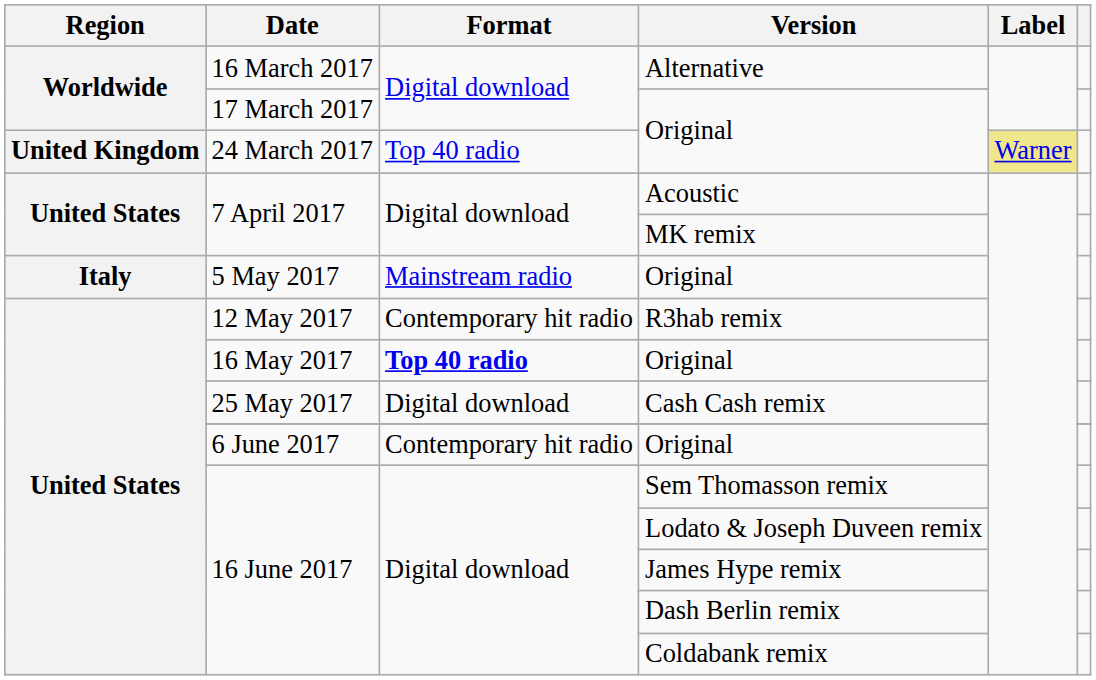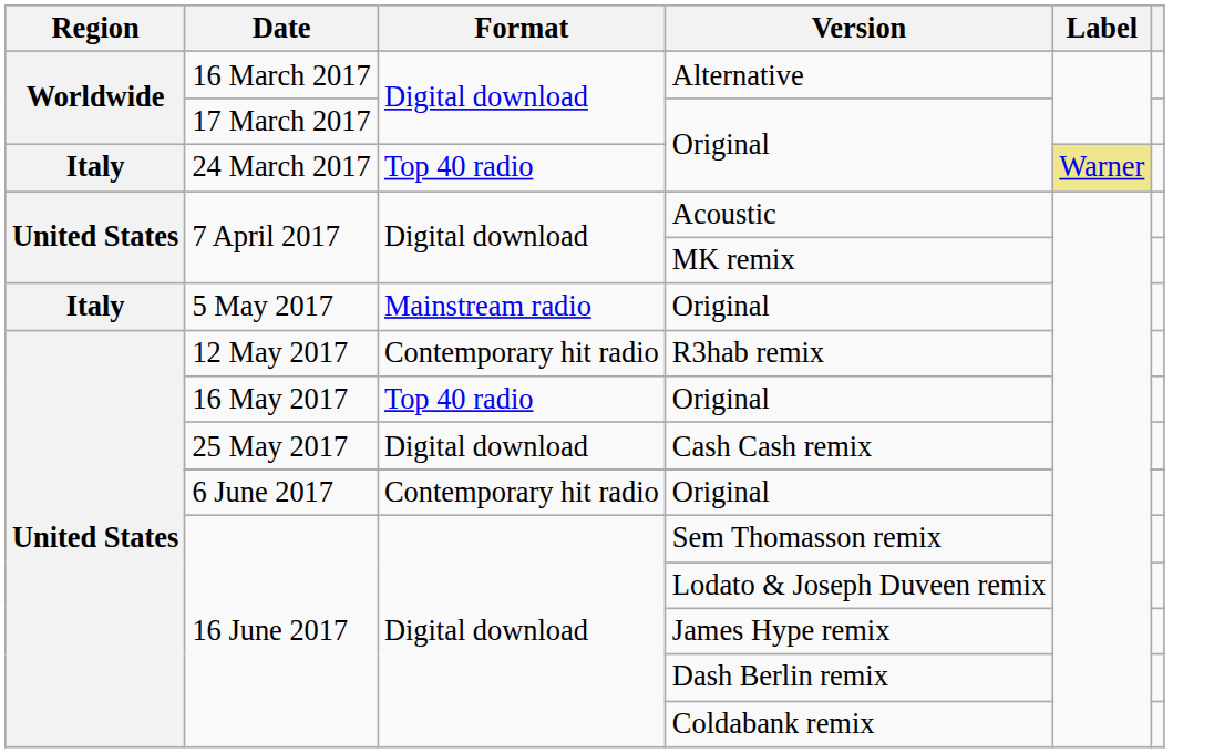 <table class="wikitable plainrowheaders">
 <tr>
 <th>Region</th>
 <th>Date</th>
 <th>Format</th>
 <th>Version</th>
 <th>Label</th>
 <th></th>
 </tr>
 <tr>
 <th scope="row" rowspan="2">Worldwide</th>
 <td>16 March 2017</td>
 <td rowspan="2"><a href='#'>Digital download</a></td>
 <td>Alternative</td>
 <td rowspan="2"></td>
 <td></td>
 </tr>
 <tr>
 <td>17 March 2017</td>
 <td rowspan="2">Original</td>
 <td></td>
 </tr>
 <tr>
-<th scope="row">United Kingdom</th>
+<th scope="row">Italy</th>
 <td>24 March 2017</td>
 <td><a href='#'>Top 40 radio</a></td>
 <td style="background: khaki;"><a href='#'>Warner</a></td>
 <td></td>
 </tr>
 <tr>
 <th scope="row" rowspan="2">United States</th>
 <td rowspan="2">7 April 2017</td>
 <td rowspan="2">Digital download</td>
 <td>Acoustic</td>
 <td rowspan="13"></td>
 <td></td>
 </tr>
 <tr>
 <td>MK remix</td>
 <td></td>
 </tr>
 <tr>
 <th scope="row">Italy</th>
 <td>5 May 2017</td>
 <td><a href='#'>Mainstream radio</a></td>
 <td>Original</td>
 <td></td>
 </tr>
 <tr>
 <th scope="row" rowspan="10">United States</th>
 <td>12 May 2017</td>
 <td>Contemporary hit radio</td>
 <td>R3hab remix</td>
 <td></td>
 </tr>
 <tr>
 <td>16 May 2017</td>
-<td><strong><a href='#'>Top 40 radio</a></strong></td>
+<td><a href='#'>Top 40 radio</a></td>
 <td>Original</td>
 <td></td>
 </tr>
 <tr>
 <td>25 May 2017</td>
 <td>Digital download</td>
 <td>Cash Cash remix</td>
 <td></td>
 </tr>
 <tr>
 </tr>
 <tr>
 <td>6 June 2017</td>
 <td>Contemporary hit radio</td>
 <td>Original</td>
 <td></td>
 </tr>
 <tr>
 <td rowspan="5">16 June 2017</td>
 <td rowspan="5">Digital download</td>
 <td>Sem Thomasson remix</td>
 <td></td>
 </tr>
 <tr>
 <td>Lodato & Joseph Duveen remix</td>
 <td></td>
 </tr>
 <tr>
 <td>James Hype remix</td>
 <td></td>
 </tr>
 <tr>
 <td>Dash Berlin remix</td>
 <td></td>
 </tr>
 <tr>
 <td>Coldabank remix</td>
 <td></td>
 </tr>
 </table>
